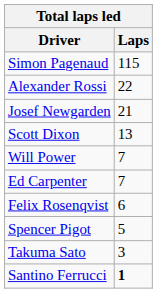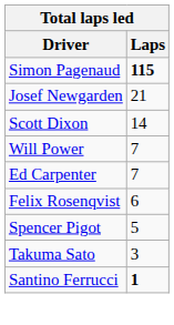 <table class="wikitable">
 <tr>
 <th colspan=2>Total laps led</th>
 </tr>
 <tr>
 <th>Driver</th>
 <th>Laps</th>
 </tr>
 <tr>
 <td><a href='#'>Simon Pagenaud</a></td>
-<td>115</td>
-</tr>
-<tr>
-<td><a href='#'>Alexander Rossi</a></td>
-<td>22</td>
+<td><strong>115</strong></td>
 </tr>
 <tr>
 <td><a href='#'>Josef Newgarden</a></td>
 <td>21</td>
 </tr>
 <tr>
 <td><a href='#'>Scott Dixon</a></td>
-<td>13</td>
+<td>14</td>
 </tr>
 <tr>
 <td><a href='#'>Will Power</a></td>
 <td>7</td>
 </tr>
 <tr>
 <td><a href='#'>Ed Carpenter</a></td>
 <td>7</td>
 </tr>
 <tr>
 <td><a href='#'>Felix Rosenqvist</a></td>
 <td>6</td>
 </tr>
 <tr>
 <td><a href='#'>Spencer Pigot</a></td>
 <td>5</td>
 </tr>
 <tr>
 <td><a href='#'>Takuma Sato</a></td>
 <td>3</td>
 </tr>
 <tr>
 <td><a href='#'>Santino Ferrucci</a></td>
 <td><strong>1</strong></td>
 </tr>
 </table>
